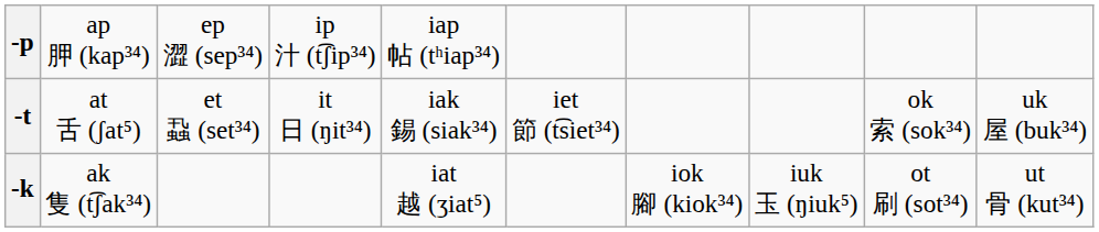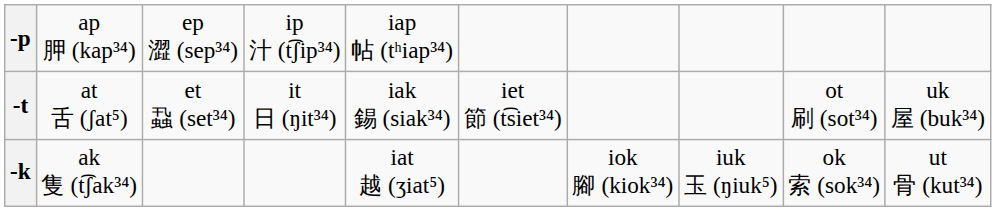 <table class="wikitable IPA">
 <tr align="center">
 <th>-p</th>
 <td>ap<br>胛 (kap³⁴)</td>
 <td>ep<br>澀 (sep³⁴)</td>
 <td>ip<br>汁 (t͡ʃip³⁴)</td>
 <td>iap<br>帖 (tʰiap³⁴)</td>
 <td></td>
 <td></td>
 <td></td>
 <td></td>
 <td></td>
 </tr>
 <tr align="center">
 <th>-t</th>
 <td>at<br>舌 (ʃat⁵)</td>
 <td>et<br>蝨 (set³⁴)</td>
 <td>it<br>日 (ŋit³⁴)</td>
 <td>iak<br>錫 (siak³⁴)</td>
 <td>iet<br>節 (t͡siet³⁴)</td>
 <td></td>
 <td></td>
-<td>ok<br>索 (sok³⁴)</td>
+<td>ot<br>刷 (sot³⁴)</td>
 <td>uk<br>屋 (buk³⁴)</td>
 </tr>
 <tr align="center">
 <th>-k</th>
 <td>ak<br>隻 (t͡ʃak³⁴)</td>
 <td></td>
 <td></td>
 <td>iat<br>越 (ʒiat⁵)</td>
 <td></td>
 <td>iok<br>腳 (kiok³⁴)</td>
 <td>iuk<br>玉 (ŋiuk⁵)</td>
-<td>ot<br>刷 (sot³⁴)</td>
+<td>ok<br>索 (sok³⁴)</td>
 <td>ut<br>骨 (kut³⁴)</td>
 </tr>
 </table>
